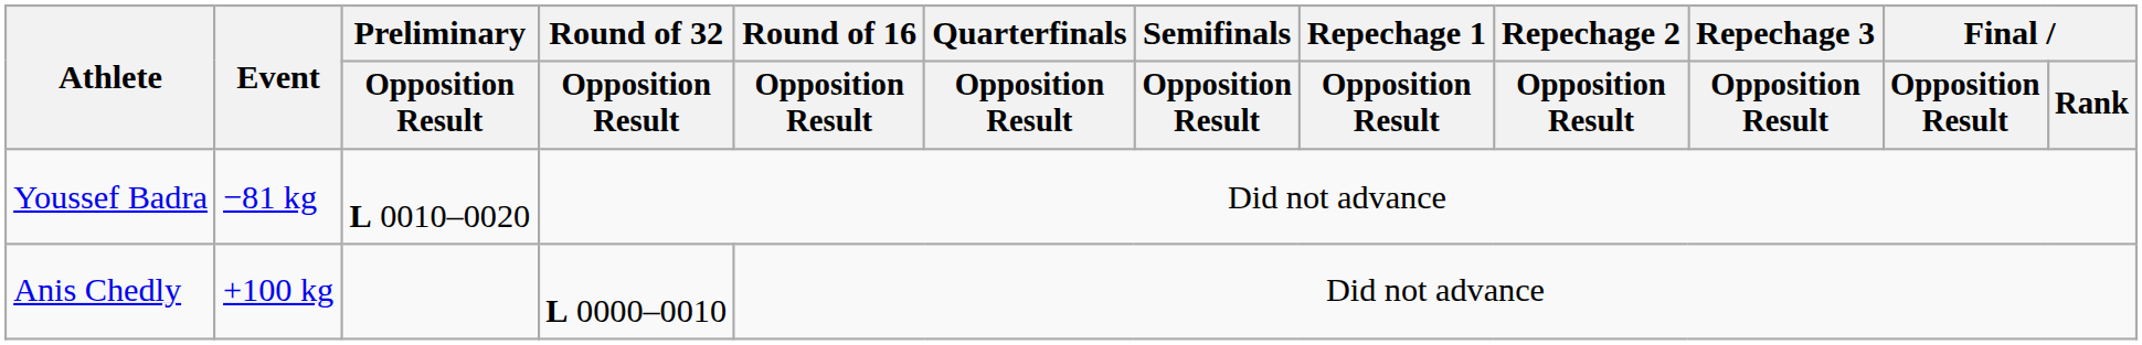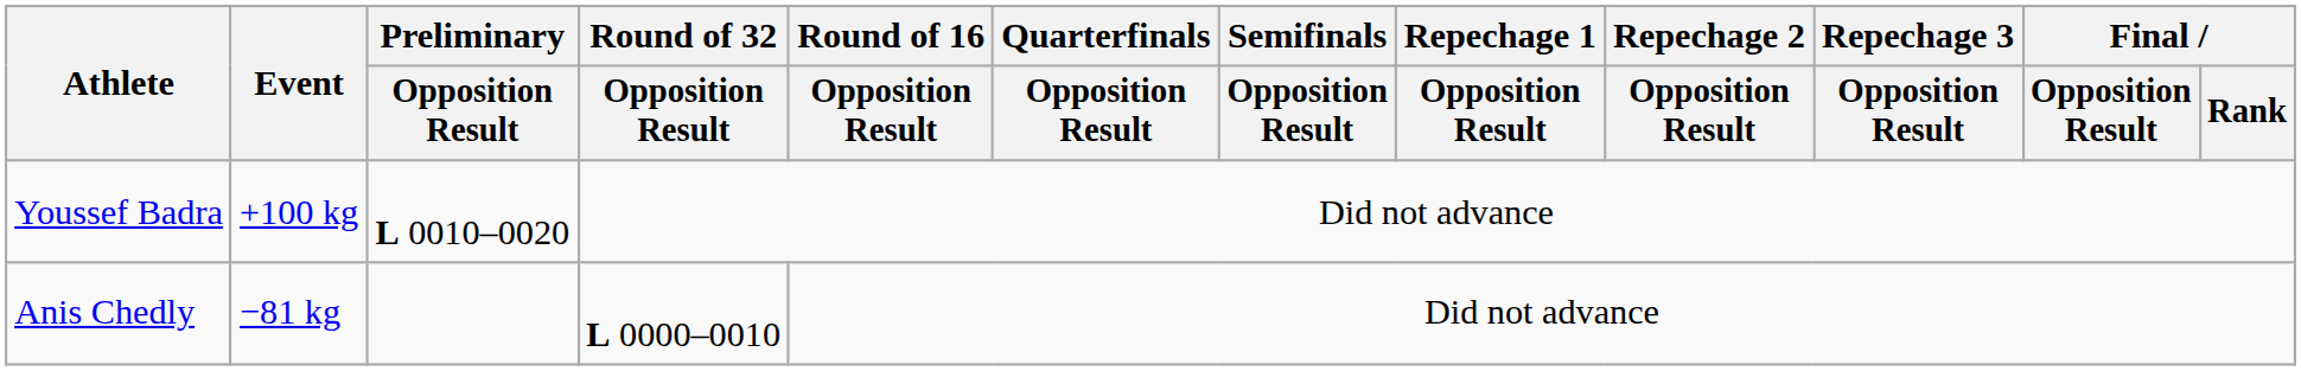 <table class="wikitable" style="font-size:90%">
 <tr>
 <th rowspan="2">Athlete</th>
 <th rowspan="2">Event</th>
 <th>Preliminary</th>
 <th>Round of 32</th>
 <th>Round of 16</th>
 <th>Quarterfinals</th>
 <th>Semifinals</th>
 <th>Repechage 1</th>
 <th>Repechage 2</th>
 <th>Repechage 3</th>
 <th colspan=2>Final / </th>
 </tr>
 <tr style="font-size:95%">
 <th>Opposition<br>Result</th>
 <th>Opposition<br>Result</th>
 <th>Opposition<br>Result</th>
 <th>Opposition<br>Result</th>
 <th>Opposition<br>Result</th>
 <th>Opposition<br>Result</th>
 <th>Opposition<br>Result</th>
 <th>Opposition<br>Result</th>
 <th>Opposition<br>Result</th>
 <th>Rank</th>
 </tr>
 <tr align=center>
 <td align=left><a href='#'>Youssef Badra</a></td>
-<td align=left><a href='#'>−81 kg</a></td>
+<td align=left><a href='#'>+100 kg</a></td>
 <td><br><strong>L</strong> 0010–0020</td>
 <td colspan=9>Did not advance</td>
 </tr>
 <tr align=center>
 <td align=left><a href='#'>Anis Chedly</a></td>
-<td align=left><a href='#'>+100 kg</a></td>
+<td align=left><a href='#'>−81 kg</a></td>
 <td></td>
 <td><br><strong>L</strong> 0000–0010</td>
 <td colspan=8>Did not advance</td>
 </tr>
 </table>
